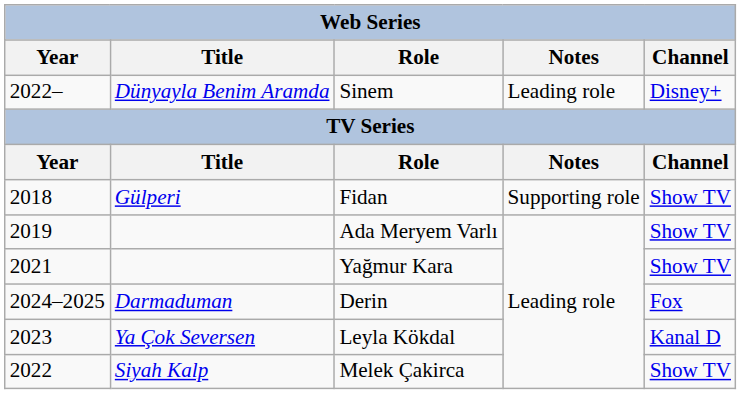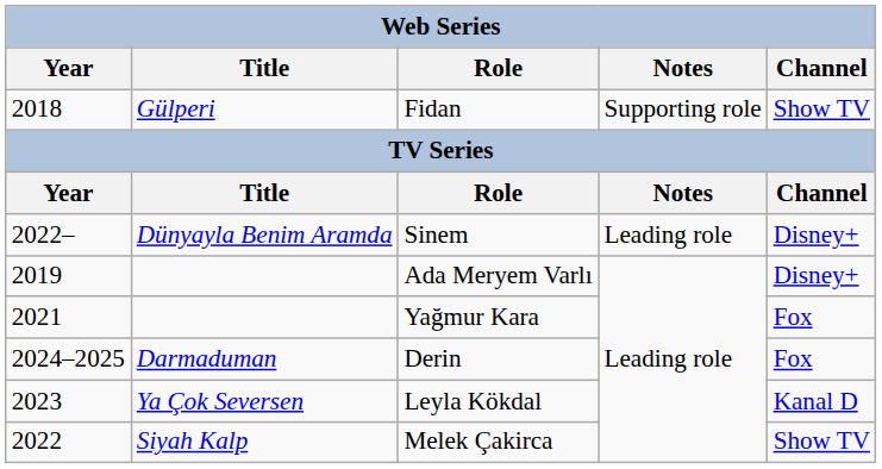 <table class="wikitable" style="font-size:90%">
 <tr>
 <th colspan="5" style="background:LightSteelBlue">Web Series</th>
+</tr>
+<tr>
+<th>Year</th>
+<th>Title</th>
+<th>Role</th>
+<th>Notes</th>
+<th>Channel</th>
+</tr>
+<tr>
+<td>2018</td>
+<td><em><a href='#'>Gülperi</a></em></td>
+<td>Fidan</td>
+<td>Supporting role</td>
+<td><a href='#'>Show TV</a></td>
+</tr>
+<tr>
+<th colspan="5" style="background:LightSteelBlue">TV Series</th>
 </tr>
 <tr>
 <th>Year</th>
 <th>Title</th>
 <th>Role</th>
 <th>Notes</th>
 <th>Channel</th>
 </tr>
 <tr>
 <td>2022–</td>
 <td><em><a href='#'>Dünyayla Benim Aramda</a></em></td>
 <td>Sinem</td>
 <td>Leading role</td>
 <td><a href='#'>Disney+</a></td>
 </tr>
 <tr>
-<th colspan="5" style="background:LightSteelBlue">TV Series</th>
-</tr>
-<tr>
-<th>Year</th>
-<th>Title</th>
-<th>Role</th>
-<th>Notes</th>
-<th>Channel</th>
-</tr>
-<tr>
-<td>2018</td>
-<td><em><a href='#'>Gülperi</a></em></td>
-<td>Fidan</td>
-<td>Supporting role</td>
-<td><a href='#'>Show TV</a></td>
-</tr>
-<tr>
 <td>2019</td>
 <td><em></em></td>
 <td>Ada Meryem Varlı</td>
 <td rowspan="5">Leading role</td>
-<td><a href='#'>Show TV</a></td>
+<td><a href='#'>Disney+</a></td>
 </tr>
 <tr>
 <td>2021</td>
 <td><em></em></td>
 <td>Yağmur Kara</td>
-<td><a href='#'>Show TV</a></td>
+<td><a href='#'>Fox</a></td>
 </tr>
 <tr>
 <td>2024–2025</td>
 <td><em><a href='#'>Darmaduman</a></em></td>
 <td>Derin</td>
 <td><a href='#'>Fox</a></td>
 </tr>
 <tr>
 <td>2023</td>
 <td><em><a href='#'>Ya Çok Seversen</a></em></td>
 <td>Leyla Kökdal</td>
 <td><a href='#'>Kanal D</a></td>
 </tr>
 <tr>
 <td>2022</td>
 <td><em><a href='#'>Siyah Kalp</a></em></td>
 <td>Melek Çakirca</td>
 <td><a href='#'>Show TV</a></td>
 </tr>
 </table>
